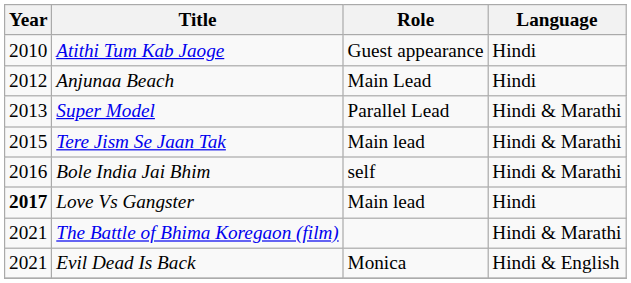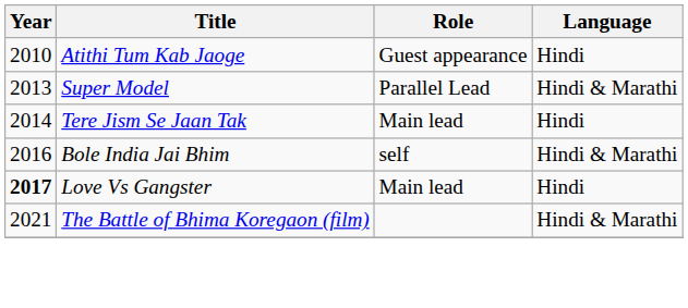 <table class="wikitable">
 <tr>
 <th>Year</th>
 <th>Title</th>
 <th>Role</th>
 <th>Language</th>
 </tr>
 <tr>
 <td>2010</td>
 <td><em><a href='#'>Atithi Tum Kab Jaoge</a></em></td>
 <td>Guest appearance</td>
 <td>Hindi</td>
 </tr>
 <tr>
-<td>2012</td>
-<td><em>Anjunaa Beach</em></td>
-<td>Main Lead</td>
-<td>Hindi</td>
-</tr>
-<tr>
 <td>2013</td>
 <td><em><a href='#'>Super Model</a></em></td>
 <td>Parallel Lead</td>
 <td>Hindi & Marathi</td>
 </tr>
 <tr>
-<td>2015</td>
+<td>2014</td>
 <td><em><a href='#'>Tere Jism Se Jaan Tak</a></em></td>
 <td>Main lead</td>
-<td>Hindi & Marathi</td>
+<td>Hindi</td>
 </tr>
 <tr>
 <td>2016</td>
 <td><em>Bole India Jai Bhim</em></td>
 <td>self</td>
 <td>Hindi & Marathi</td>
 </tr>
 <tr>
 <td><strong>2017</strong></td>
 <td><em>Love Vs Gangster</em></td>
 <td>Main lead</td>
 <td>Hindi</td>
 </tr>
 <tr>
 <td>2021</td>
 <td><em><a href='#'>The Battle of Bhima Koregaon (film)</a></em></td>
 <td></td>
 <td>Hindi & Marathi</td>
 </tr>
 <tr>
-<td>2021</td>
-<td><em>Evil Dead Is Back</em></td>
-<td>Monica</td>
-<td>Hindi & English</td>
-</tr>
-<tr>
 </tr>
 </table>
